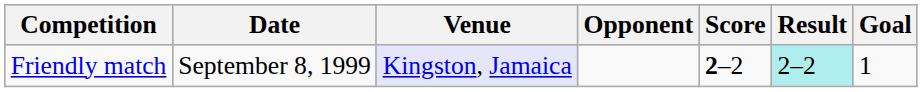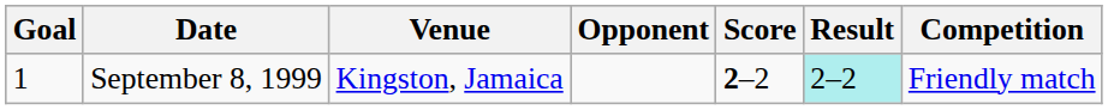 <table class="wikitable">
 <tr>
-<th>Competition</th>
+<th>Goal</th>
 <th>Date</th>
 <th>Venue</th>
 <th>Opponent</th>
 <th>Score</th>
 <th>Result</th>
-<th>Goal</th>
+<th>Competition</th>
 </tr>
 <tr>
-<td><a href='#'>Friendly match</a></td>
+<td>1</td>
 <td>September 8, 1999</td>
-<td style="background: lavender;"><a href='#'>Kingston</a>, <a href='#'>Jamaica</a></td>
+<td><a href='#'>Kingston</a>, <a href='#'>Jamaica</a></td>
 <td></td>
 <td><strong>2</strong>–2</td>
 <td style="background: paleturquoise;">2–2</td>
-<td>1</td>
+<td><a href='#'>Friendly match</a></td>
 </tr>
 </table>
